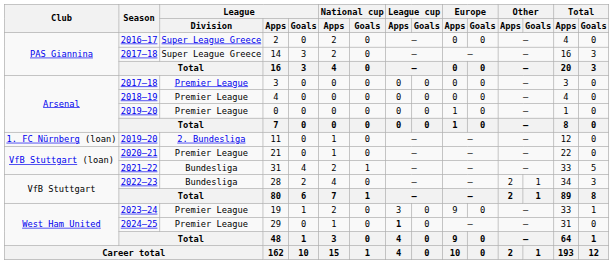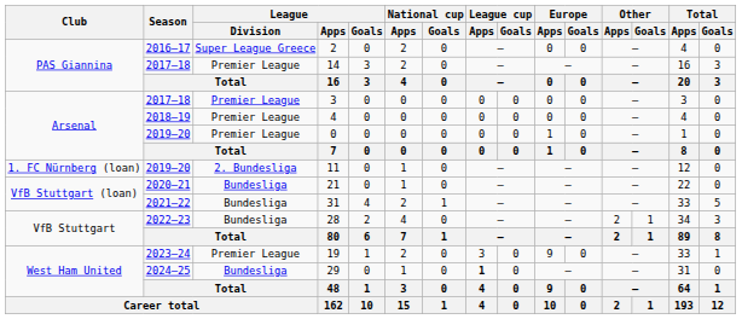 <table class="wikitable" style="text-align: center;">
 <tr>
 <th rowspan="2">Club</th>
 <th rowspan="2">Season</th>
 <th colspan="3">League</th>
 <th colspan="2">National cup</th>
 <th colspan="2">League cup</th>
 <th colspan="2">Europe</th>
 <th colspan="2">Other</th>
 <th colspan="2">Total</th>
 </tr>
 <tr>
 <th>Division</th>
 <th>Apps</th>
 <th>Goals</th>
 <th>Apps</th>
 <th>Goals</th>
 <th>Apps</th>
 <th>Goals</th>
 <th>Apps</th>
 <th>Goals</th>
 <th>Apps</th>
 <th>Goals</th>
 <th>Apps</th>
 <th>Goals</th>
 </tr>
 <tr>
 <td rowspan="3"><a href='#'>PAS Giannina</a></td>
 <td><a href='#'>2016–17</a></td>
 <td><a href='#'>Super League Greece</a></td>
 <td>2</td>
 <td>0</td>
 <td>2</td>
 <td>0</td>
 <td colspan="2">—</td>
 <td>0</td>
 <td>0</td>
 <td colspan="2">—</td>
 <td>4</td>
 <td>0</td>
 </tr>
 <tr>
 <td><a href='#'>2017–18</a></td>
-<td>Super League Greece</td>
+<td>Premier League</td>
 <td>14</td>
 <td>3</td>
 <td>2</td>
 <td>0</td>
 <td colspan="2">—</td>
 <td colspan="2">—</td>
 <td colspan="2">—</td>
 <td>16</td>
 <td>3</td>
 </tr>
 <tr>
 <th colspan="2">Total</th>
 <th>16</th>
 <th>3</th>
 <th>4</th>
 <th>0</th>
 <th colspan="2">—</th>
 <th>0</th>
 <th>0</th>
 <th colspan="2">—</th>
 <th>20</th>
 <th>3</th>
 </tr>
 <tr>
 <td rowspan="4"><a href='#'>Arsenal</a></td>
 <td><a href='#'>2017–18</a></td>
 <td><a href='#'>Premier League</a></td>
 <td>3</td>
 <td>0</td>
 <td>0</td>
 <td>0</td>
 <td>0</td>
 <td>0</td>
 <td>0</td>
 <td>0</td>
 <td colspan="2">—</td>
 <td>3</td>
 <td>0</td>
 </tr>
 <tr>
 <td><a href='#'>2018–19</a></td>
 <td>Premier League</td>
 <td>4</td>
 <td>0</td>
 <td>0</td>
 <td>0</td>
 <td>0</td>
 <td>0</td>
 <td>0</td>
 <td>0</td>
 <td colspan="2">—</td>
 <td>4</td>
 <td>0</td>
 </tr>
 <tr>
 <td><a href='#'>2019–20</a></td>
 <td>Premier League</td>
 <td>0</td>
 <td>0</td>
 <td>0</td>
 <td>0</td>
 <td>0</td>
 <td>0</td>
 <td>1</td>
 <td>0</td>
 <td colspan="2">—</td>
 <td>1</td>
 <td>0</td>
 </tr>
 <tr>
 <th colspan="2">Total</th>
 <th>7</th>
 <th>0</th>
 <th>0</th>
 <th>0</th>
 <th>0</th>
 <th>0</th>
 <th>1</th>
 <th>0</th>
 <th colspan="2">—</th>
 <th>8</th>
 <th>0</th>
 </tr>
 <tr>
 <td><a href='#'>1. FC Nürnberg</a> (loan)</td>
 <td><a href='#'>2019–20</a></td>
 <td><a href='#'>2. Bundesliga</a></td>
 <td>11</td>
 <td>0</td>
 <td>1</td>
 <td>0</td>
 <td colspan="2">—</td>
 <td colspan="2">—</td>
 <td colspan="2">—</td>
 <td>12</td>
 <td>0</td>
 </tr>
 <tr>
 <td rowspan="2"><a href='#'>VfB Stuttgart</a> (loan)</td>
 <td><a href='#'>2020–21</a></td>
-<td>Premier League</td>
+<td><a href='#'>Bundesliga</a></td>
 <td>21</td>
 <td>0</td>
 <td>1</td>
 <td>0</td>
 <td colspan="2">—</td>
 <td colspan="2">—</td>
 <td colspan="2">—</td>
 <td>22</td>
 <td>0</td>
 </tr>
 <tr>
 <td><a href='#'>2021–22</a></td>
 <td>Bundesliga</td>
 <td>31</td>
 <td>4</td>
 <td>2</td>
 <td>1</td>
 <td colspan="2">—</td>
 <td colspan="2">—</td>
 <td colspan="2">—</td>
 <td>33</td>
 <td>5</td>
 </tr>
 <tr>
 <td rowspan="2">VfB Stuttgart</td>
 <td><a href='#'>2022–23</a></td>
 <td>Bundesliga</td>
 <td>28</td>
 <td>2</td>
 <td>4</td>
 <td>0</td>
 <td colspan="2">—</td>
 <td colspan="2">—</td>
 <td>2</td>
 <td>1</td>
 <td>34</td>
 <td>3</td>
 </tr>
 <tr>
 <th colspan="2">Total</th>
 <th>80</th>
 <th>6</th>
 <th>7</th>
 <th>1</th>
 <th colspan="2">—</th>
 <th colspan="2">—</th>
 <th>2</th>
 <th>1</th>
 <th>89</th>
 <th>8</th>
 </tr>
 <tr>
 <td rowspan="3"><a href='#'>West Ham United</a></td>
 <td><a href='#'>2023–24</a></td>
 <td>Premier League</td>
 <td>19</td>
 <td>1</td>
 <td>2</td>
 <td>0</td>
 <td>3</td>
 <td>0</td>
 <td>9</td>
 <td>0</td>
 <td colspan="2">—</td>
 <td>33</td>
 <td>1</td>
 </tr>
 <tr>
 <td><a href='#'>2024–25</a></td>
-<td>Premier League</td>
+<td><a href='#'>Bundesliga</a></td>
 <td>29</td>
 <td>0</td>
 <td>1</td>
 <td>0</td>
 <td><strong>1</strong></td>
 <td>0</td>
 <td colspan="2">—</td>
 <td colspan="2">—</td>
 <td>31</td>
 <td>0</td>
 </tr>
 <tr>
 <th colspan="2">Total</th>
 <th>48</th>
 <th>1</th>
 <th>3</th>
 <th>0</th>
 <th>4</th>
 <th>0</th>
 <th>9</th>
 <th>0</th>
 <th colspan="2">—</th>
 <th>64</th>
 <th>1</th>
 </tr>
 <tr>
 <th colspan="3">Career total</th>
 <th>162</th>
 <th>10</th>
 <th>15</th>
 <th>1</th>
 <th>4</th>
 <th>0</th>
 <th>10</th>
 <th>0</th>
 <th>2</th>
 <th>1</th>
 <th>193</th>
 <th>12</th>
 </tr>
 </table>
